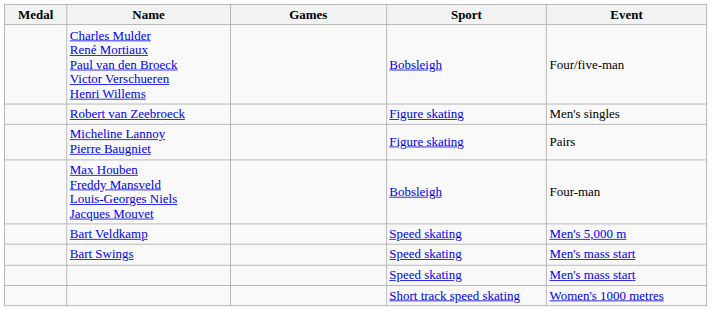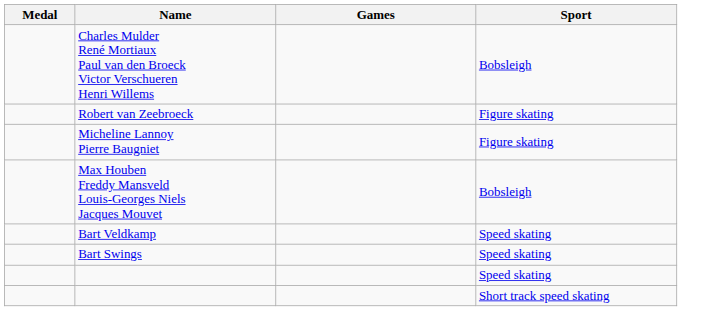 <table class="wikitable sortable">
 <tr>
 <th style="width:5em">Medal</th>
 <th style="width:15em">Name</th>
 <th style="width:15em">Games</th>
 <th style="width:15em">Sport</th>
-<th style="width:15em">Event</th>
 </tr>
 <tr>
 <td></td>
 <td><a href='#'>Charles Mulder</a><br><a href='#'>René Mortiaux</a><br><a href='#'>Paul van den Broeck</a><br><a href='#'>Victor Verschueren</a><br><a href='#'>Henri Willems</a></td>
 <td></td>
 <td> <a href='#'>Bobsleigh</a></td>
-<td>Four/five-man</td>
 </tr>
 <tr>
 <td></td>
 <td><a href='#'>Robert van Zeebroeck</a></td>
 <td></td>
 <td> <a href='#'>Figure skating</a></td>
-<td>Men's singles</td>
 </tr>
 <tr>
 <td></td>
 <td><a href='#'>Micheline Lannoy</a><br><a href='#'>Pierre Baugniet</a></td>
 <td></td>
 <td> <a href='#'>Figure skating</a></td>
-<td>Pairs</td>
 </tr>
 <tr>
 <td></td>
 <td><a href='#'>Max Houben</a><br><a href='#'>Freddy Mansveld</a><br><a href='#'>Louis-Georges Niels</a><br><a href='#'>Jacques Mouvet</a></td>
 <td></td>
 <td> <a href='#'>Bobsleigh</a></td>
-<td>Four-man</td>
 </tr>
 <tr>
 <td></td>
 <td><a href='#'>Bart Veldkamp</a></td>
 <td></td>
 <td> <a href='#'>Speed skating</a></td>
-<td><a href='#'>Men's 5,000 m</a></td>
 </tr>
 <tr>
 <td></td>
 <td><a href='#'>Bart Swings</a></td>
 <td></td>
 <td> <a href='#'>Speed skating</a></td>
-<td><a href='#'>Men's mass start</a></td>
 </tr>
 <tr>
 <td></td>
 <td></td>
 <td></td>
 <td> <a href='#'>Speed skating</a></td>
-<td><a href='#'>Men's mass start</a></td>
 </tr>
 <tr>
 <td></td>
 <td></td>
 <td></td>
 <td> <a href='#'>Short track speed skating</a></td>
-<td><a href='#'>Women's 1000 metres</a></td>
 </tr>
 </table>
